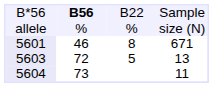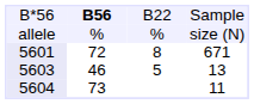 <table border="0" cellspacing="0" cellpadding="0" style="text-align:center; background:#ffffff; margin-right: 1em; border:2px #e0e0ff solid;">
 <tr style="background:#f0f0ff">
 <td style="width:60px">B*56</td>
 <td style="width:60px"><strong>B56</strong></td>
 <td style="width:60px">B22</td>
 <td style="width:60px">Sample</td>
 </tr>
 <tr style="background:#f0f0ff">
 <td>allele</td>
 <td>%</td>
 <td>%</td>
 <td>size (N)</td>
 </tr>
 <tr>
 <td style = "background:#e8e8f8">5601</td>
-<td>46</td>
+<td>72</td>
 <td>8</td>
 <td>671</td>
 </tr>
 <tr>
 <td style = "background:#e8e8f8">5603</td>
-<td>72</td>
+<td>46</td>
 <td>5</td>
 <td>13</td>
 </tr>
 <tr>
 <td style = "background:#e8e8f8">5604</td>
 <td>73</td>
 <td></td>
 <td>11</td>
 </tr>
 </table>
